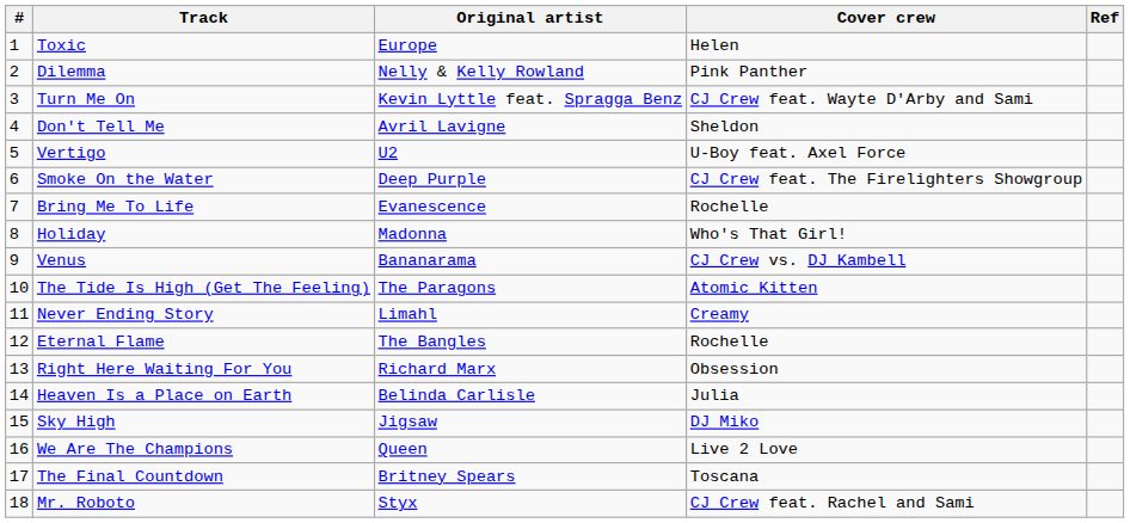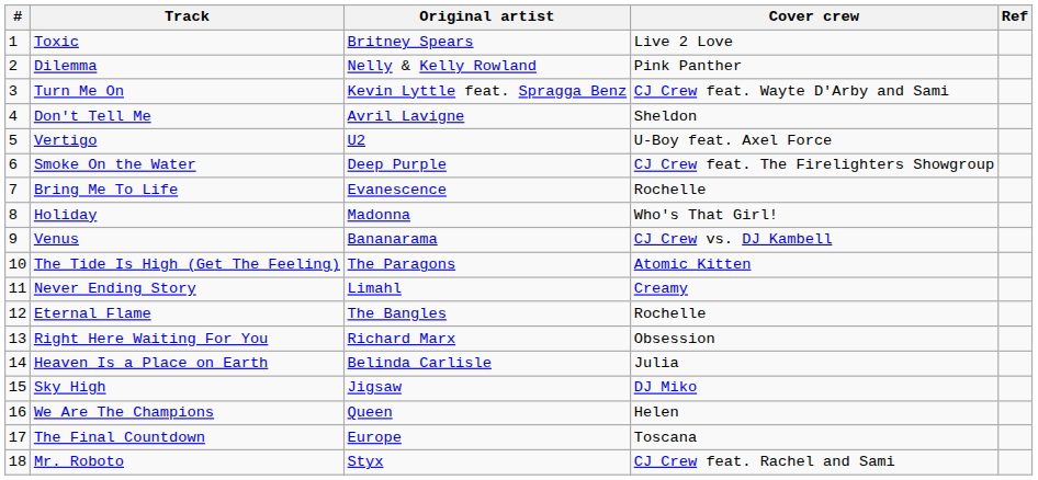 <table class="wikitable" style="font-size: small;">
 <tr>
 <th>#</th>
 <th>Track</th>
 <th>Original artist</th>
 <th>Cover crew</th>
 <th>Ref</th>
 </tr>
 <tr>
 <td>1</td>
 <td><a href='#'>Toxic</a> </td>
-<td><a href='#'>Europe</a></td>
-<td>Helen</td>
+<td><a href='#'>Britney Spears</a></td>
+<td>Live 2 Love</td>
 <td></td>
 </tr>
 <tr>
 <td>2</td>
 <td><a href='#'>Dilemma</a></td>
 <td><a href='#'>Nelly</a> & <a href='#'>Kelly Rowland</a></td>
 <td>Pink Panther</td>
 <td></td>
 </tr>
 <tr>
 <td>3</td>
 <td><a href='#'>Turn Me On</a></td>
 <td><a href='#'>Kevin Lyttle</a> feat. <a href='#'>Spragga Benz</a></td>
 <td><a href='#'>CJ Crew</a> feat. Wayte D'Arby and Sami</td>
 <td></td>
 </tr>
 <tr>
 <td>4</td>
 <td><a href='#'>Don't Tell Me</a> </td>
 <td><a href='#'>Avril Lavigne</a></td>
 <td>Sheldon</td>
 <td></td>
 </tr>
 <tr>
 <td>5</td>
 <td><a href='#'>Vertigo</a> </td>
 <td><a href='#'>U2</a></td>
 <td>U-Boy feat. Axel Force</td>
 <td></td>
 </tr>
 <tr>
 <td>6</td>
 <td><a href='#'>Smoke On the Water</a></td>
 <td><a href='#'>Deep Purple</a></td>
 <td><a href='#'>CJ Crew</a> feat. The Firelighters Showgroup</td>
 <td></td>
 </tr>
 <tr>
 <td>7</td>
 <td><a href='#'>Bring Me To Life</a> </td>
 <td><a href='#'>Evanescence</a></td>
 <td>Rochelle</td>
 <td></td>
 </tr>
 <tr>
 <td>8</td>
 <td><a href='#'>Holiday</a> </td>
 <td><a href='#'>Madonna</a></td>
 <td>Who's That Girl!</td>
 <td></td>
 </tr>
 <tr>
 <td>9</td>
 <td><a href='#'>Venus</a> </td>
 <td><a href='#'>Bananarama</a></td>
 <td><a href='#'>CJ Crew</a> vs. <a href='#'>DJ Kambell</a></td>
 <td></td>
 </tr>
 <tr>
 <td>10</td>
 <td><a href='#'>The Tide Is High (Get The Feeling)</a> </td>
 <td><a href='#'>The Paragons</a></td>
 <td><a href='#'>Atomic Kitten</a></td>
 <td></td>
 </tr>
 <tr>
 <td>11</td>
 <td><a href='#'>Never Ending Story</a> </td>
 <td><a href='#'>Limahl</a></td>
 <td><a href='#'>Creamy</a></td>
 <td></td>
 </tr>
 <tr>
 <td>12</td>
 <td><a href='#'>Eternal Flame</a></td>
 <td><a href='#'>The Bangles</a></td>
 <td>Rochelle</td>
 <td></td>
 </tr>
 <tr>
 <td>13</td>
 <td><a href='#'>Right Here Waiting For You</a></td>
 <td><a href='#'>Richard Marx</a></td>
 <td>Obsession</td>
 <td></td>
 </tr>
 <tr>
 <td>14</td>
 <td><a href='#'>Heaven Is a Place on Earth</a> </td>
 <td><a href='#'>Belinda Carlisle</a></td>
 <td>Julia</td>
 <td></td>
 </tr>
 <tr>
 <td>15</td>
 <td><a href='#'>Sky High</a> </td>
 <td><a href='#'>Jigsaw</a></td>
 <td><a href='#'>DJ Miko</a></td>
 <td></td>
 </tr>
 <tr>
 <td>16</td>
 <td><a href='#'>We Are The Champions</a> </td>
 <td><a href='#'>Queen</a></td>
-<td>Live 2 Love</td>
+<td>Helen</td>
 <td></td>
 </tr>
 <tr>
 <td>17</td>
 <td><a href='#'>The Final Countdown</a></td>
-<td><a href='#'>Britney Spears</a></td>
+<td><a href='#'>Europe</a></td>
 <td>Toscana</td>
 <td></td>
 </tr>
 <tr>
 <td>18</td>
 <td><a href='#'>Mr. Roboto</a> </td>
 <td><a href='#'>Styx</a></td>
 <td><a href='#'>CJ Crew</a> feat. Rachel and Sami</td>
 <td></td>
 </tr>
 </table>
